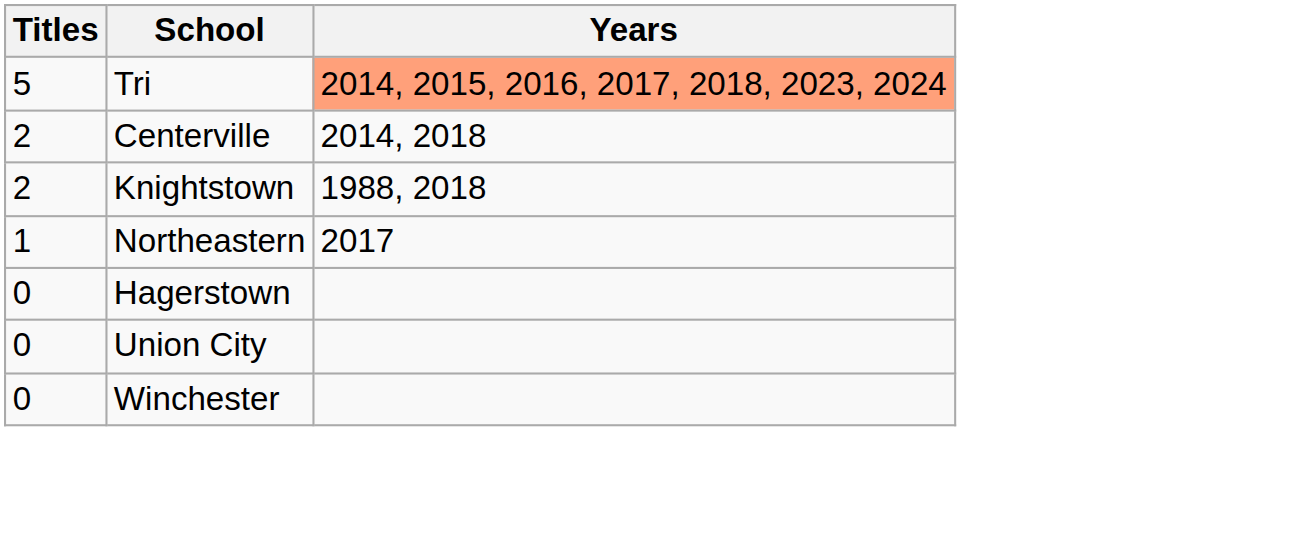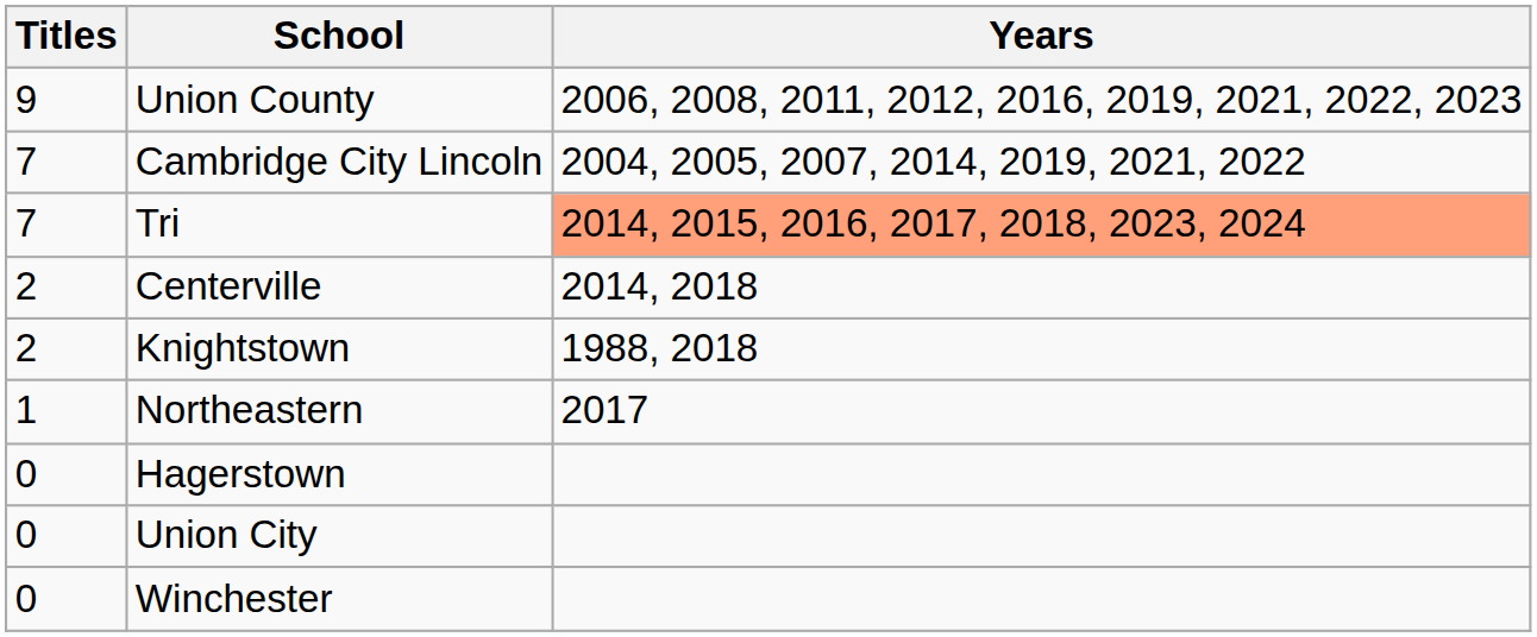 <table class="wikitable">
 <tr>
 <th>Titles</th>
 <th>School</th>
 <th>Years</th>
 </tr>
 <tr>
-<td>5</td>
+<td>9</td>
+<td>Union County</td>
+<td>2006, 2008, 2011, 2012, 2016, 2019, 2021, 2022, 2023</td>
+</tr>
+<tr>
+<td>7</td>
+<td>Cambridge City Lincoln</td>
+<td>2004, 2005, 2007, 2014, 2019, 2021, 2022</td>
+</tr>
+<tr>
+<td>7</td>
 <td>Tri</td>
 <td style="background: lightsalmon;">2014, 2015, 2016, 2017, 2018, 2023, 2024</td>
 </tr>
 <tr>
 <td>2</td>
 <td>Centerville</td>
 <td>2014, 2018</td>
 </tr>
 <tr>
 <td>2</td>
 <td>Knightstown</td>
 <td>1988, 2018</td>
 </tr>
 <tr>
 <td>1</td>
 <td>Northeastern</td>
 <td>2017</td>
 </tr>
 <tr>
 <td>0</td>
 <td>Hagerstown</td>
 <td></td>
 </tr>
 <tr>
 <td>0</td>
 <td>Union City</td>
 <td></td>
 </tr>
 <tr>
 <td>0</td>
 <td>Winchester</td>
 <td></td>
 </tr>
 </table>
